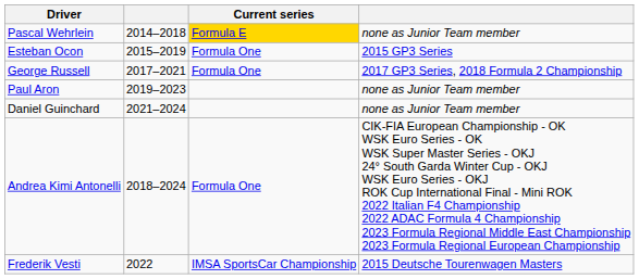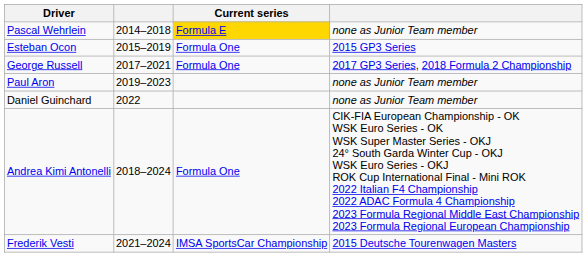 <table class="wikitable sortable" style="font-size: 90%;">
 <tr>
 <th>Driver</th>
 <th></th>
 <th>Current series</th>
 <th></th>
 </tr>
 <tr>
 <td> <a href='#'>Pascal Wehrlein</a></td>
 <td>2014–2018</td>
 <td style="background: gold;"><a href='#'>Formula E</a></td>
 <td><em>none as Junior Team member</em></td>
 </tr>
 <tr>
 <td> <a href='#'>Esteban Ocon</a></td>
 <td>2015–2019</td>
 <td><a href='#'>Formula One</a></td>
 <td><a href='#'>2015 GP3 Series</a></td>
 </tr>
 <tr>
 <td> <a href='#'>George Russell</a></td>
 <td>2017–2021</td>
 <td><a href='#'>Formula One</a></td>
 <td><a href='#'>2017 GP3 Series</a>, <a href='#'>2018 Formula 2 Championship</a></td>
 </tr>
 <tr>
 <td> <a href='#'>Paul Aron</a></td>
 <td>2019–2023</td>
 <td></td>
 <td><em>none as Junior Team member</em></td>
 </tr>
 <tr>
 <td> Daniel Guinchard</td>
-<td>2021–2024</td>
+<td>2022</td>
 <td></td>
 <td><em>none as Junior Team member</em></td>
 </tr>
 <tr>
 <td> <a href='#'>Andrea Kimi Antonelli</a></td>
 <td>2018–2024</td>
 <td><a href='#'>Formula One</a></td>
 <td>CIK-FIA European Championship - OK<br>WSK Euro Series - OK<br>WSK Super Master Series - OKJ<br>24° South Garda Winter Cup - OKJ<br>WSK Euro Series - OKJ<br>ROK Cup International Final - Mini ROK<br><a href='#'>2022 Italian F4 Championship</a><br><a href='#'>2022 ADAC Formula 4 Championship</a><br><a href='#'>2023 Formula Regional Middle East Championship</a><br><a href='#'>2023 Formula Regional European Championship</a></td>
 </tr>
 <tr>
 <td> <a href='#'>Frederik Vesti</a></td>
-<td>2022</td>
+<td>2021–2024</td>
 <td><a href='#'>IMSA SportsCar Championship</a></td>
 <td><a href='#'>2015 Deutsche Tourenwagen Masters</a></td>
 </tr>
 </table>
